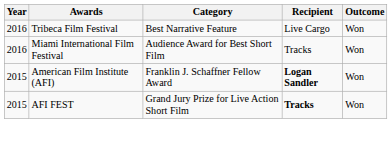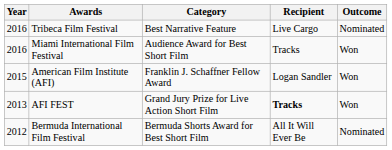 <table class="wikitable">
 <tr>
 <th>Year</th>
 <th>Awards</th>
 <th>Category</th>
 <th>Recipient</th>
 <th>Outcome</th>
 </tr>
 <tr>
 <td>2016</td>
 <td>Tribeca Film Festival</td>
 <td>Best Narrative Feature</td>
 <td>Live Cargo</td>
-<td>Won</td>
+<td>Nominated</td>
 </tr>
 <tr>
 <td>2016</td>
 <td>Miami International Film Festival</td>
 <td>Audience Award for Best Short Film</td>
 <td>Tracks</td>
 <td>Won</td>
 </tr>
 <tr>
 <td>2015</td>
 <td>American Film Institute (AFI)</td>
 <td>Franklin J. Schaffner Fellow Award</td>
-<td><strong>Logan Sandler</strong></td>
+<td>Logan Sandler</td>
 <td>Won</td>
 </tr>
 <tr>
-<td>2015</td>
+<td>2013</td>
 <td>AFI FEST</td>
 <td>Grand Jury Prize for Live Action Short Film</td>
 <td><strong>Tracks</strong></td>
 <td>Won</td>
 </tr>
+<tr>
+<td>2012</td>
+<td>Bermuda International Film Festival</td>
+<td>Bermuda Shorts Award for Best Short Film</td>
+<td>All It Will Ever Be</td>
+<td>Nominated</td>
+</tr>
 </table>
